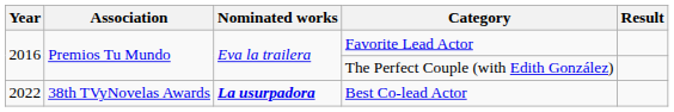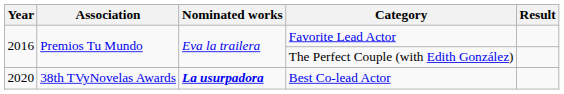 <table class="wikitable">
 <tr>
 <th>Year</th>
 <th>Association</th>
 <th>Nominated  works</th>
 <th>Category</th>
 <th>Result</th>
 </tr>
 <tr>
 <td rowspan=2>2016</td>
 <td rowspan=2><a href='#'>Premios Tu Mundo</a></td>
 <td rowspan=2><em><a href='#'>Eva la trailera</a></em></td>
 <td><a href='#'>Favorite Lead Actor</a></td>
 <td></td>
 </tr>
 <tr>
 <td>The Perfect Couple (with <a href='#'>Edith González</a>)</td>
 <td></td>
 </tr>
 <tr>
-<td>2022</td>
+<td>2020</td>
 <td><a href='#'>38th TVyNovelas Awards</a></td>
 <td><strong><em><a href='#'>La usurpadora</a></em></strong></td>
 <td><a href='#'>Best Co-lead Actor</a></td>
 <td></td>
 </tr>
 </table>
